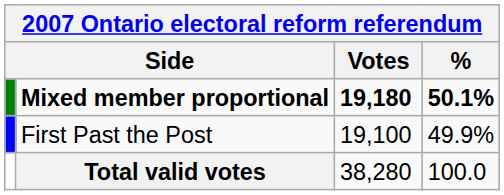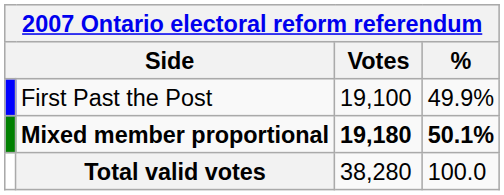 <table class="wikitable" style="font-size: 95%; clear:both">
 <tr style="background-color:#E9E9E9">
 <th colspan=4><a href='#'>2007 Ontario electoral reform referendum</a></th>
 </tr>
 <tr style="background-color:#E9E9E9">
 <th colspan=2 style="width: 130px">Side</th>
 <th style="width: 50px">Votes</th>
 <th style="width: 40px">%</th>
 </tr>
 <tr>
+<td bgcolor="blue"></td>
+<td>First Past the Post</td>
+<td>19,100</td>
+<td>49.9%</td>
+</tr>
+<tr>
 <td bgcolor="green"></td>
 <td><strong>Mixed member proportional</strong></td>
 <td><strong>19,180</strong></td>
 <td><strong>50.1%</strong></td>
-</tr>
-<tr>
-<td bgcolor="blue"></td>
-<td>First Past the Post</td>
-<td>19,100</td>
-<td>49.9%</td>
 </tr>
 <tr>
 <td bgcolor="white"></td>
 <th>Total valid votes</th>
 <td>38,280</td>
 <td>100.0</td>
 </tr>
 </table>
